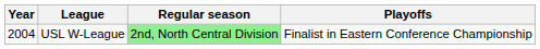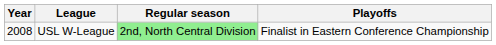 <table class="wikitable">
 <tr>
 <th>Year</th>
 <th>League</th>
 <th>Regular season</th>
 <th>Playoffs</th>
 </tr>
 <tr>
-<td>2004</td>
+<td>2008</td>
 <td>USL W-League</td>
 <td style="background: lightgreen;">2nd, North Central Division</td>
 <td>Finalist in Eastern Conference Championship</td>
 </tr>
 </table>
